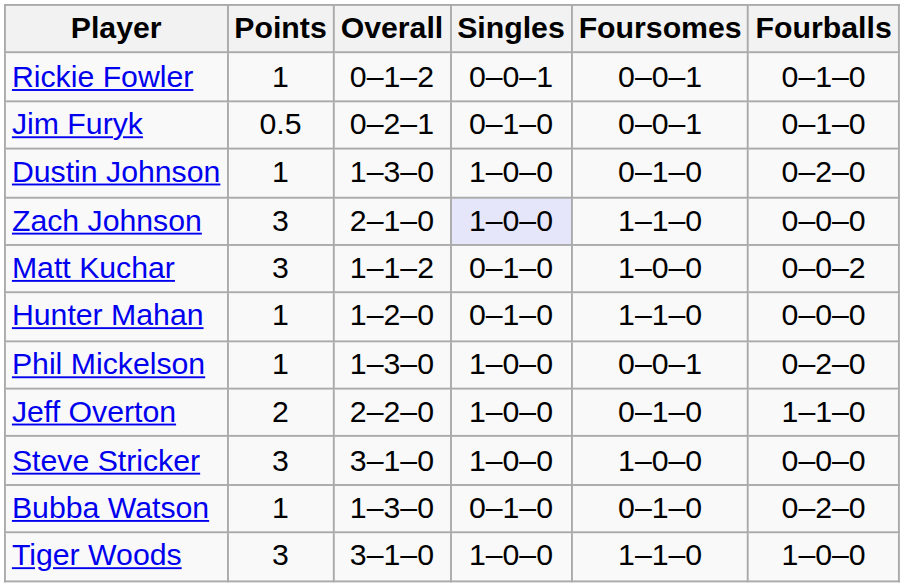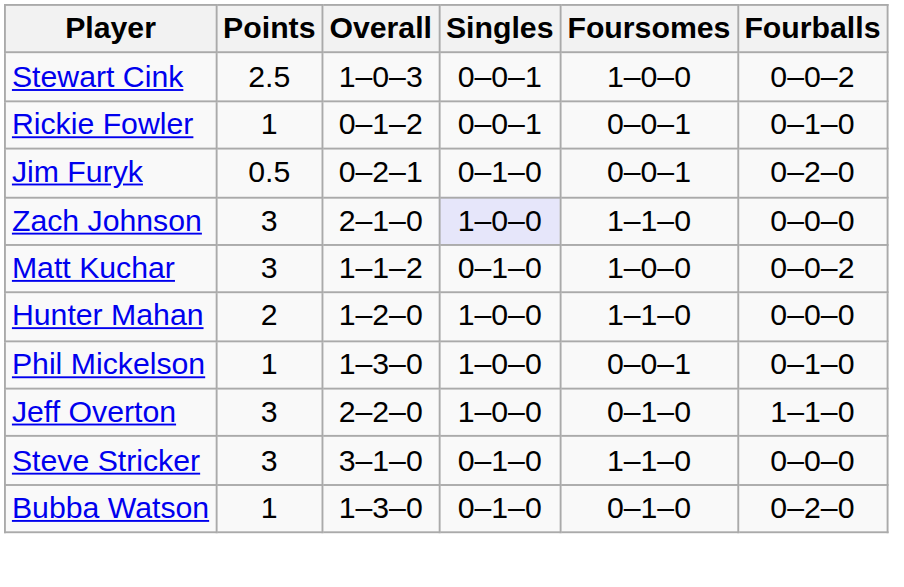 <table class="wikitable sortable" style="text-align:center">
 <tr>
 <th>Player</th>
 <th>Points</th>
 <th>Overall</th>
 <th>Singles</th>
 <th>Foursomes</th>
 <th>Fourballs</th>
+</tr>
+<tr>
+<td align=left><a href='#'>Stewart Cink</a></td>
+<td>2.5</td>
+<td>1–0–3</td>
+<td>0–0–1</td>
+<td>1–0–0</td>
+<td>0–0–2</td>
 </tr>
 <tr>
 <td align=left><a href='#'>Rickie Fowler</a></td>
 <td>1</td>
 <td>0–1–2</td>
 <td>0–0–1</td>
 <td>0–0–1</td>
 <td>0–1–0</td>
 </tr>
 <tr>
 <td align=left><a href='#'>Jim Furyk</a></td>
 <td>0.5</td>
 <td>0–2–1</td>
 <td>0–1–0</td>
 <td>0–0–1</td>
-<td>0–1–0</td>
-</tr>
-<tr>
-<td align=left><a href='#'>Dustin Johnson</a></td>
-<td>1</td>
-<td>1–3–0</td>
-<td>1–0–0</td>
-<td>0–1–0</td>
 <td>0–2–0</td>
 </tr>
 <tr>
 <td align=left><a href='#'>Zach Johnson</a></td>
 <td>3</td>
 <td>2–1–0</td>
 <td style="background: lavender;">1–0–0</td>
 <td>1–1–0</td>
 <td>0–0–0</td>
 </tr>
 <tr>
 <td align=left><a href='#'>Matt Kuchar</a></td>
 <td>3</td>
 <td>1–1–2</td>
 <td>0–1–0</td>
 <td>1–0–0</td>
 <td>0–0–2</td>
 </tr>
 <tr>
 <td align=left><a href='#'>Hunter Mahan</a></td>
-<td>1</td>
+<td>2</td>
 <td>1–2–0</td>
-<td>0–1–0</td>
+<td>1–0–0</td>
 <td>1–1–0</td>
 <td>0–0–0</td>
 </tr>
 <tr>
 <td align=left><a href='#'>Phil Mickelson</a></td>
 <td>1</td>
 <td>1–3–0</td>
 <td>1–0–0</td>
 <td>0–0–1</td>
-<td>0–2–0</td>
+<td>0–1–0</td>
 </tr>
 <tr>
 <td align=left><a href='#'>Jeff Overton</a></td>
-<td>2</td>
+<td>3</td>
 <td>2–2–0</td>
 <td>1–0–0</td>
 <td>0–1–0</td>
 <td>1–1–0</td>
 </tr>
 <tr>
 <td align=left><a href='#'>Steve Stricker</a></td>
 <td>3</td>
 <td>3–1–0</td>
-<td>1–0–0</td>
-<td>1–0–0</td>
+<td>0–1–0</td>
+<td>1–1–0</td>
 <td>0–0–0</td>
 </tr>
 <tr>
 <td align=left><a href='#'>Bubba Watson</a></td>
 <td>1</td>
 <td>1–3–0</td>
 <td>0–1–0</td>
 <td>0–1–0</td>
 <td>0–2–0</td>
 </tr>
-<tr>
-<td align=left><a href='#'>Tiger Woods</a></td>
-<td>3</td>
-<td>3–1–0</td>
-<td>1–0–0</td>
-<td>1–1–0</td>
-<td>1–0–0</td>
-</tr>
 </table>
